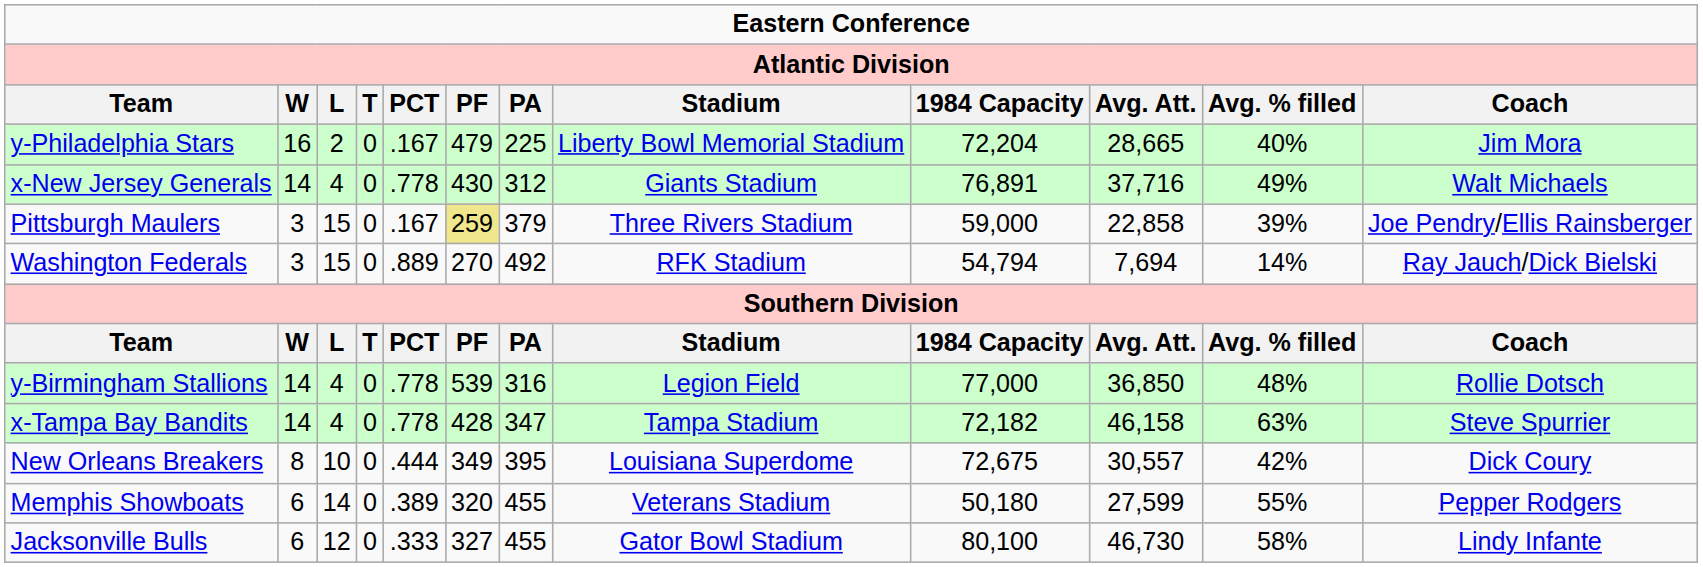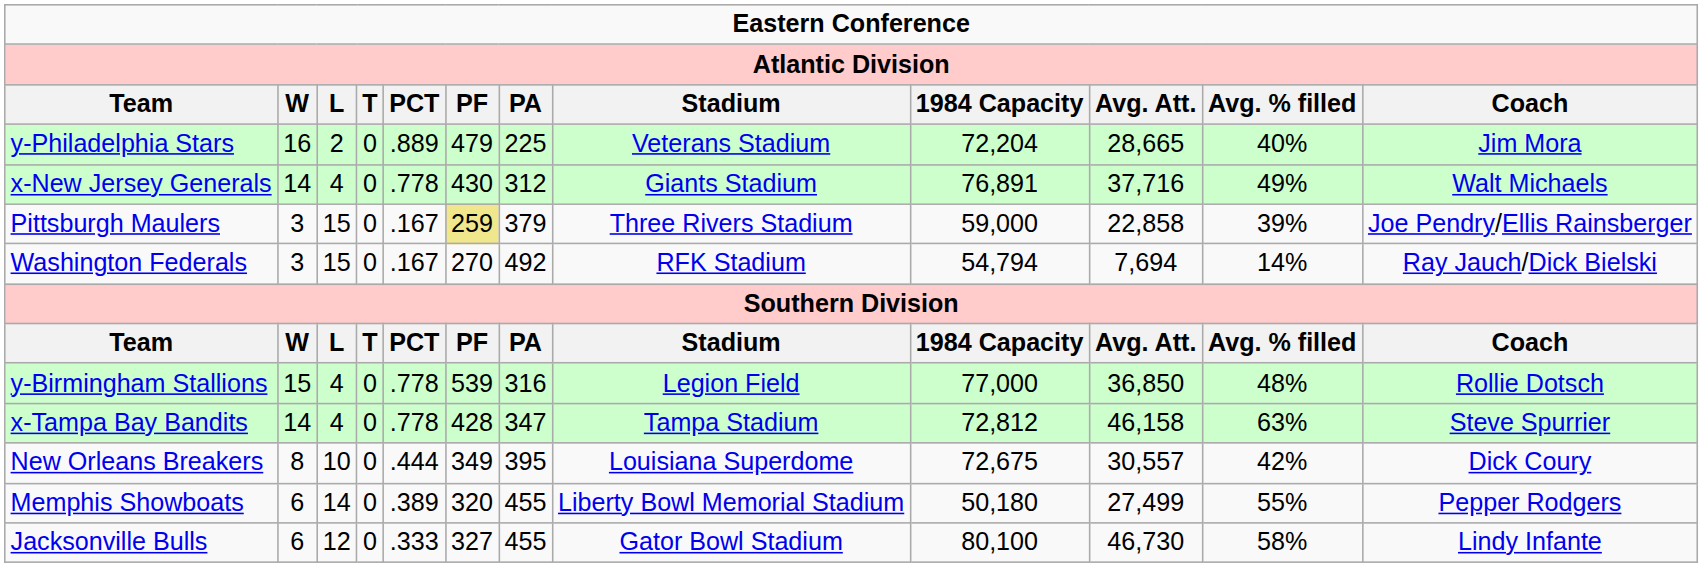 <table class="wikitable">
 <tr>
 <td colspan="12" style="text-align:center;"><strong>Eastern Conference</strong></td>
 </tr>
 <tr style="background:#ffcbcb;">
 <td colspan="12" style="text-align:center;"><strong>Atlantic Division</strong></td>
 </tr>
 <tr style="background:#efefef;">
 <th>Team</th>
 <th>W</th>
 <th>L</th>
 <th>T</th>
 <th>PCT</th>
 <th>PF</th>
 <th>PA</th>
 <th>Stadium</th>
 <th>1984 Capacity</th>
 <th>Avg. Att.</th>
 <th>Avg. % filled</th>
 <th>Coach</th>
 </tr>
 <tr style="text-align:center; background:#cfc;">
 <td align="left"><a href='#'>y-Philadelphia Stars</a></td>
 <td>16</td>
 <td>2</td>
 <td>0</td>
-<td>.167</td>
+<td>.889</td>
 <td>479</td>
 <td>225</td>
-<td><a href='#'>Liberty Bowl Memorial Stadium</a></td>
+<td><a href='#'>Veterans Stadium</a></td>
 <td>72,204</td>
 <td>28,665</td>
 <td>40%</td>
 <td><a href='#'>Jim Mora</a></td>
 </tr>
 <tr style="text-align:center; background:#cfc;">
 <td align="left"><a href='#'>x-New Jersey Generals</a></td>
 <td>14</td>
 <td>4</td>
 <td>0</td>
 <td>.778</td>
 <td>430</td>
 <td>312</td>
 <td><a href='#'>Giants Stadium</a></td>
 <td>76,891</td>
 <td>37,716</td>
 <td>49%</td>
 <td><a href='#'>Walt Michaels</a></td>
 </tr>
 <tr style="text-align:center;">
 <td align="left"><a href='#'>Pittsburgh Maulers</a></td>
 <td>3</td>
 <td>15</td>
 <td>0</td>
 <td>.167</td>
 <td style="background: khaki;">259</td>
 <td>379</td>
 <td><a href='#'>Three Rivers Stadium</a></td>
 <td>59,000</td>
 <td>22,858</td>
 <td>39%</td>
 <td><a href='#'>Joe Pendry</a>/<a href='#'>Ellis Rainsberger</a></td>
 </tr>
 <tr style="text-align:center;">
 <td align="left"><a href='#'>Washington Federals</a></td>
 <td>3</td>
 <td>15</td>
 <td>0</td>
-<td>.889</td>
+<td>.167</td>
 <td>270</td>
 <td>492</td>
 <td><a href='#'>RFK Stadium</a></td>
 <td>54,794</td>
 <td>7,694</td>
 <td>14%</td>
 <td><a href='#'>Ray Jauch</a>/<a href='#'>Dick Bielski</a></td>
 </tr>
 <tr style="background:#ffcbcb;">
 <td colspan="12" style="text-align:center;"><strong>Southern Division</strong></td>
 </tr>
 <tr style="background:#efefef;">
 <th>Team</th>
 <th>W</th>
 <th>L</th>
 <th>T</th>
 <th>PCT</th>
 <th>PF</th>
 <th>PA</th>
 <th>Stadium</th>
 <th>1984 Capacity</th>
 <th>Avg. Att.</th>
 <th>Avg. % filled</th>
 <th>Coach</th>
 </tr>
 <tr style="text-align:center; background:#cfc;">
 <td align="left"><a href='#'>y-Birmingham Stallions</a></td>
-<td>14</td>
+<td>15</td>
 <td>4</td>
 <td>0</td>
 <td>.778</td>
 <td>539</td>
 <td>316</td>
 <td><a href='#'>Legion Field</a></td>
 <td>77,000</td>
 <td>36,850</td>
 <td>48%</td>
 <td><a href='#'>Rollie Dotsch</a></td>
 </tr>
 <tr style="text-align:center; background:#cfc;">
 <td align="left"><a href='#'>x-Tampa Bay Bandits</a></td>
 <td>14</td>
 <td>4</td>
 <td>0</td>
 <td>.778</td>
 <td>428</td>
 <td>347</td>
 <td><a href='#'>Tampa Stadium</a></td>
-<td>72,182</td>
+<td>72,812</td>
 <td>46,158</td>
 <td>63%</td>
 <td><a href='#'>Steve Spurrier</a></td>
 </tr>
 <tr style="text-align:center;">
 <td align="left"><a href='#'>New Orleans Breakers</a></td>
 <td>8</td>
 <td>10</td>
 <td>0</td>
 <td>.444</td>
 <td>349</td>
 <td>395</td>
 <td><a href='#'>Louisiana Superdome</a></td>
 <td>72,675</td>
 <td>30,557</td>
 <td>42%</td>
 <td><a href='#'>Dick Coury</a></td>
 </tr>
 <tr style="text-align:center;">
 <td align="left"><a href='#'>Memphis Showboats</a></td>
 <td>6</td>
 <td>14</td>
 <td>0</td>
 <td>.389</td>
 <td>320</td>
 <td>455</td>
-<td><a href='#'>Veterans Stadium</a></td>
+<td><a href='#'>Liberty Bowl Memorial Stadium</a></td>
 <td>50,180</td>
-<td>27,599</td>
+<td>27,499</td>
 <td>55%</td>
 <td><a href='#'>Pepper Rodgers</a></td>
 </tr>
 <tr style="text-align:center;">
 <td align="left"><a href='#'>Jacksonville Bulls</a></td>
 <td>6</td>
 <td>12</td>
 <td>0</td>
 <td>.333</td>
 <td>327</td>
 <td>455</td>
 <td><a href='#'>Gator Bowl Stadium</a></td>
 <td>80,100</td>
 <td>46,730</td>
 <td>58%</td>
 <td><a href='#'>Lindy Infante</a></td>
 </tr>
 </table>
